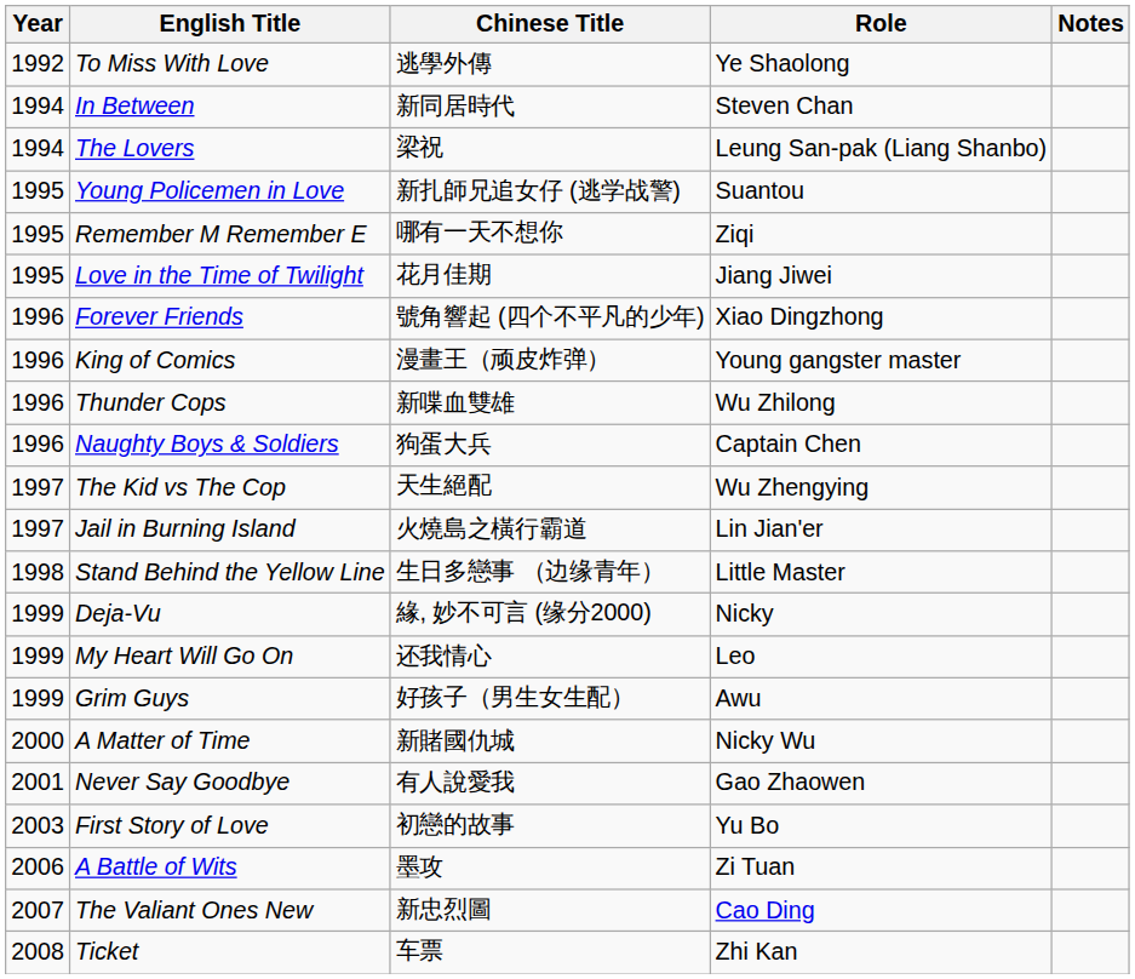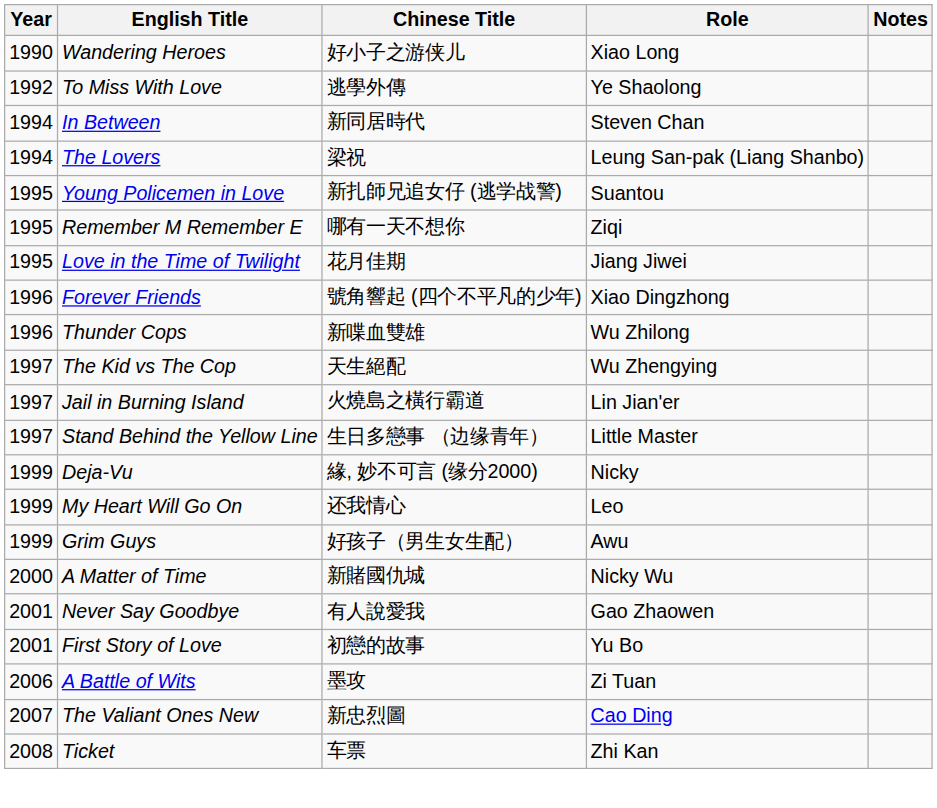 <table class="wikitable sortable">
 <tr>
 <th>Year</th>
 <th>English Title</th>
 <th>Chinese Title</th>
 <th>Role</th>
 <th class="unsortable">Notes</th>
+</tr>
+<tr>
+<td>1990</td>
+<td><em>Wandering Heroes</em></td>
+<td>好小子之游侠儿</td>
+<td>Xiao Long</td>
+<td></td>
 </tr>
 <tr>
 <td>1992</td>
 <td><em>To Miss With Love</em></td>
 <td>逃學外傳</td>
 <td>Ye Shaolong</td>
 <td></td>
 </tr>
 <tr>
 <td>1994</td>
 <td><em><a href='#'>In Between</a></em></td>
 <td>新同居時代</td>
 <td>Steven Chan</td>
 <td></td>
 </tr>
 <tr>
 <td>1994</td>
 <td><em><a href='#'>The Lovers</a></em></td>
 <td>梁祝</td>
 <td>Leung San-pak (Liang Shanbo)</td>
 <td></td>
 </tr>
 <tr>
 <td>1995</td>
 <td><em><a href='#'>Young Policemen in Love</a></em></td>
 <td>新扎師兄追女仔 (逃学战警)</td>
 <td>Suantou</td>
 <td></td>
 </tr>
 <tr>
 <td>1995</td>
 <td><em>Remember M Remember E</em></td>
 <td>哪有一天不想你</td>
 <td>Ziqi</td>
 <td></td>
 </tr>
 <tr>
 <td>1995</td>
 <td><em><a href='#'>Love in the Time of Twilight</a></em></td>
 <td>花月佳期</td>
 <td>Jiang Jiwei</td>
 <td></td>
 </tr>
 <tr>
 <td>1996</td>
 <td><em><a href='#'>Forever Friends</a></em></td>
 <td>號角響起 (四个不平凡的少年)</td>
 <td>Xiao Dingzhong</td>
 <td></td>
 </tr>
 <tr>
 <td>1996</td>
-<td><em>King of Comics</em></td>
-<td>漫畫王（顽皮炸弹）</td>
-<td>Young gangster master</td>
-<td></td>
-</tr>
-<tr>
-<td>1996</td>
 <td><em>Thunder Cops</em></td>
 <td>新喋血雙雄</td>
 <td>Wu Zhilong</td>
-<td></td>
-</tr>
-<tr>
-<td>1996</td>
-<td><em><a href='#'>Naughty Boys & Soldiers</a></em></td>
-<td>狗蛋大兵</td>
-<td>Captain Chen</td>
 <td></td>
 </tr>
 <tr>
 <td>1997</td>
 <td><em>The Kid vs The Cop</em></td>
 <td>天生絕配</td>
 <td>Wu Zhengying</td>
 <td></td>
 </tr>
 <tr>
 <td>1997</td>
 <td><em>Jail in Burning Island</em></td>
 <td>火燒島之橫行霸道</td>
 <td>Lin Jian'er</td>
 <td></td>
 </tr>
 <tr>
-<td>1998</td>
+<td>1997</td>
 <td><em>Stand Behind the Yellow Line</em></td>
 <td>生日多戀事 （边缘青年）</td>
 <td>Little Master</td>
 <td></td>
 </tr>
 <tr>
 <td>1999</td>
 <td><em>Deja-Vu</em></td>
 <td>緣, 妙不可言  (缘分2000)</td>
 <td>Nicky</td>
 <td></td>
 </tr>
 <tr>
 <td>1999</td>
 <td><em>My Heart Will Go On</em></td>
 <td>还我情心</td>
 <td>Leo</td>
 <td></td>
 </tr>
 <tr>
 <td>1999</td>
 <td><em>Grim Guys</em></td>
 <td>好孩子（男生女生配）</td>
 <td>Awu</td>
 <td></td>
 </tr>
 <tr>
 <td>2000</td>
 <td><em>A Matter of Time</em></td>
 <td>新賭國仇城</td>
 <td>Nicky Wu</td>
 <td></td>
 </tr>
 <tr>
 <td>2001</td>
 <td><em>Never Say Goodbye</em></td>
 <td>有人說愛我</td>
 <td>Gao Zhaowen</td>
 <td></td>
 </tr>
 <tr>
-<td>2003</td>
+<td>2001</td>
 <td><em>First Story of Love</em></td>
 <td>初戀的故事</td>
 <td>Yu Bo</td>
 <td></td>
 </tr>
 <tr>
 <td>2006</td>
 <td><em><a href='#'>A Battle of Wits</a></em></td>
 <td>墨攻</td>
 <td>Zi Tuan</td>
 <td></td>
 </tr>
 <tr>
 <td>2007</td>
 <td><em>The Valiant Ones New</em></td>
 <td>新忠烈圖</td>
 <td><a href='#'>Cao Ding</a></td>
 <td></td>
 </tr>
 <tr>
 <td>2008</td>
 <td><em>Ticket</em></td>
 <td>车票</td>
 <td>Zhi Kan</td>
 <td></td>
 </tr>
 </table>
